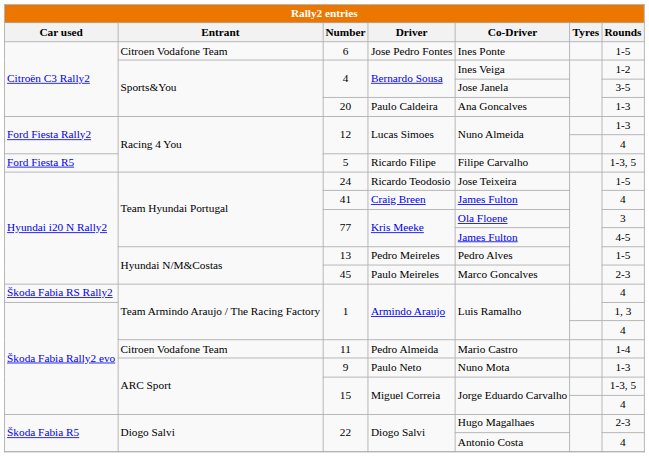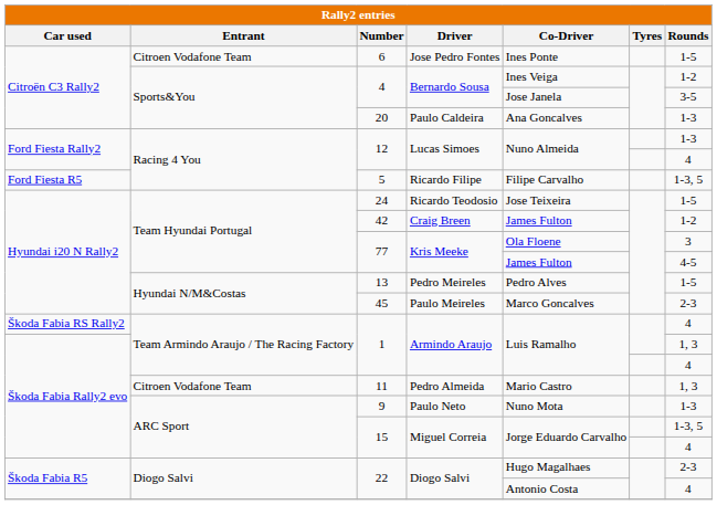 <table class="wikitable" style="font-size: 85%">
 <tr>
 <th colspan="8" style="color:white; background-color:#eb7700;">Rally2 entries</th>
 </tr>
 <tr>
 <th>Car used</th>
 <th>Entrant</th>
 <th>Number</th>
 <th>Driver</th>
 <th>Co-Driver</th>
 <th>Tyres</th>
 <th>Rounds</th>
 </tr>
 <tr>
 <td rowspan="4"><a href='#'>Citroën C3 Rally2</a></td>
 <td> Citroen Vodafone Team</td>
 <td align="center">6</td>
 <td> Jose Pedro Fontes</td>
 <td> Ines Ponte</td>
 <td align="center"></td>
 <td align="center">1-5</td>
 </tr>
 <tr>
 <td rowspan="3"> Sports&You</td>
 <td rowspan="2" align="center">4</td>
 <td rowspan="2"> <a href='#'>Bernardo Sousa</a></td>
 <td> Ines Veiga</td>
 <td rowspan="3" align="center"></td>
 <td align="center">1-2</td>
 </tr>
 <tr>
 <td> Jose Janela</td>
 <td align="center">3-5</td>
 </tr>
 <tr>
 <td align="center">20</td>
 <td> Paulo Caldeira</td>
 <td> Ana Goncalves</td>
 <td align="center">1-3</td>
 </tr>
 <tr>
 <td rowspan="2"><a href='#'>Ford Fiesta Rally2</a></td>
 <td rowspan="3"> Racing 4 You</td>
 <td rowspan="2" align="center">12</td>
 <td rowspan="2"> Lucas Simoes</td>
 <td rowspan="2"> Nuno Almeida</td>
 <td align="center"></td>
 <td align="center">1-3</td>
 </tr>
 <tr>
 <td align="center"></td>
 <td align="center">4</td>
 </tr>
 <tr>
 <td><a href='#'>Ford Fiesta R5</a></td>
 <td align="center">5</td>
 <td> Ricardo Filipe</td>
 <td> Filipe Carvalho</td>
 <td align="center"></td>
 <td align="center">1-3, 5</td>
 </tr>
 <tr>
 <td rowspan="6"><a href='#'>Hyundai i20 N Rally2</a></td>
 <td rowspan="4"> Team Hyundai Portugal</td>
 <td align="center">24</td>
 <td> Ricardo Teodosio</td>
 <td> Jose Teixeira</td>
 <td rowspan="6" align="center"></td>
 <td align="center">1-5</td>
 </tr>
 <tr>
-<td align="center">41</td>
+<td align="center">42</td>
 <td> <a href='#'>Craig Breen</a></td>
 <td> <a href='#'>James Fulton</a></td>
-<td align="center">4</td>
+<td align="center">1-2</td>
 </tr>
 <tr>
 <td rowspan="2" align="center">77</td>
 <td rowspan="2"> <a href='#'>Kris Meeke</a></td>
 <td> <a href='#'>Ola Floene</a></td>
 <td align="center">3</td>
 </tr>
 <tr>
 <td> <a href='#'>James Fulton</a></td>
 <td align="center">4-5</td>
 </tr>
 <tr>
 <td rowspan="2"> Hyundai N/M&Costas</td>
 <td align="center">13</td>
 <td> Pedro Meireles</td>
 <td> Pedro Alves</td>
 <td align="center">1-5</td>
 </tr>
 <tr>
 <td align="center">45</td>
 <td> Paulo Meireles</td>
 <td> Marco Goncalves</td>
 <td align="center">2-3</td>
 </tr>
 <tr>
 <td><a href='#'>Škoda Fabia RS Rally2</a></td>
 <td rowspan="3"> Team Armindo Araujo / The Racing Factory</td>
 <td rowspan="3" align="center">1</td>
 <td rowspan="3"> <a href='#'>Armindo Araujo</a></td>
 <td rowspan="3"> Luis Ramalho</td>
 <td rowspan="2" align="center"></td>
 <td align="center">4</td>
 </tr>
 <tr>
 <td rowspan="6"><a href='#'>Škoda Fabia Rally2 evo</a></td>
 <td align="center">1, 3</td>
 </tr>
 <tr>
 <td align="center"></td>
 <td align="center">4</td>
 </tr>
 <tr>
 <td> Citroen Vodafone Team</td>
 <td align="center">11</td>
 <td> Pedro Almeida</td>
 <td> Mario Castro</td>
 <td align="center"></td>
-<td align="center">1-4</td>
+<td align="center">1, 3</td>
 </tr>
 <tr>
 <td rowspan="3"> ARC Sport</td>
 <td align="center">9</td>
 <td> Paulo Neto</td>
 <td> Nuno Mota</td>
 <td align="center"></td>
 <td align="center">1-3</td>
 </tr>
 <tr>
 <td rowspan="2" align="center">15</td>
 <td rowspan="2"> Miguel Correia</td>
 <td rowspan="2"> Jorge Eduardo Carvalho</td>
 <td align="center"></td>
 <td align="center">1-3, 5</td>
 </tr>
 <tr>
 <td align="center"></td>
 <td align="center">4</td>
 </tr>
 <tr>
 <td rowspan="2"><a href='#'>Škoda Fabia R5</a></td>
 <td rowspan="2"> Diogo Salvi</td>
 <td rowspan="2" align="center">22</td>
 <td rowspan="2"> Diogo Salvi</td>
 <td> Hugo Magalhaes</td>
 <td rowspan="2" align="center"></td>
 <td align="center">2-3</td>
 </tr>
 <tr>
 <td> Antonio Costa</td>
 <td align="center">4</td>
 </tr>
 <tr>
 </tr>
 </table>
